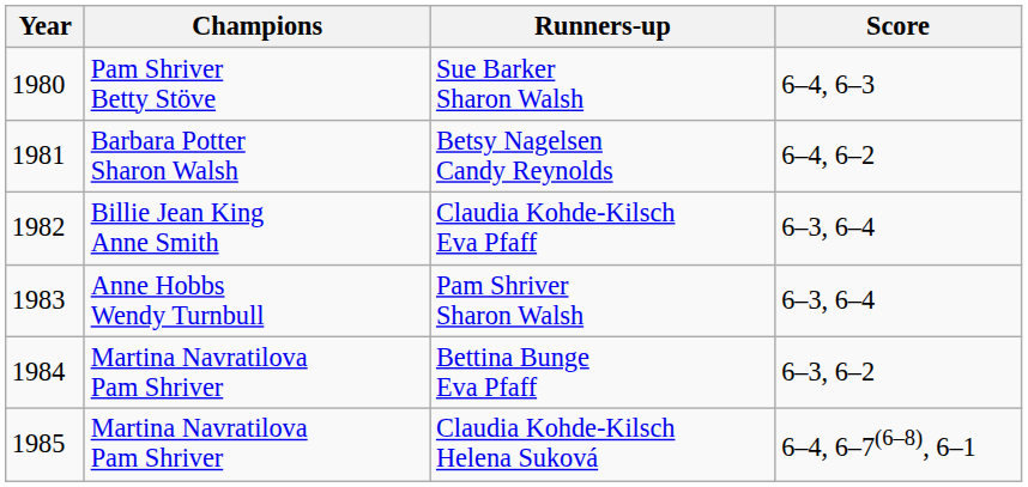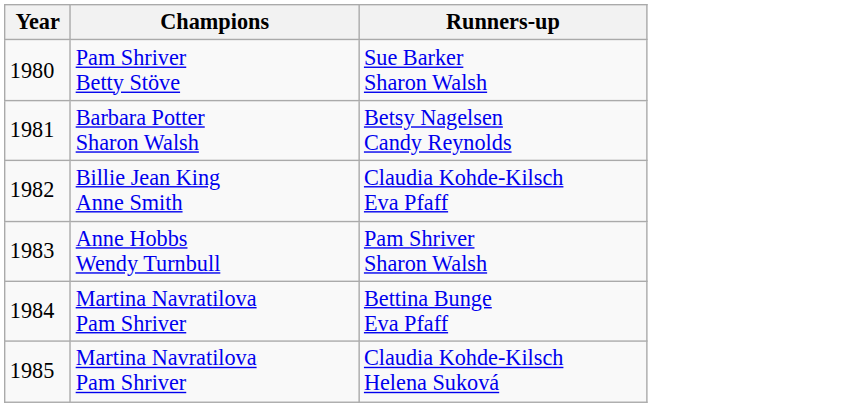 <table class="sortable wikitable">
 <tr>
 <th style="width:40px">Year</th>
 <th style="width:200px">Champions</th>
 <th style="width:200px">Runners-up</th>
-<th style="width:140px" class="unsortable">Score</th>
 </tr>
 <tr>
 <td>1980</td>
 <td> <a href='#'>Pam Shriver</a> <br>  <a href='#'>Betty Stöve</a></td>
 <td> <a href='#'>Sue Barker</a> <br>  <a href='#'>Sharon Walsh</a></td>
-<td>6–4, 6–3</td>
 </tr>
 <tr>
 <td>1981</td>
 <td> <a href='#'>Barbara Potter</a> <br>  <a href='#'>Sharon Walsh</a></td>
 <td> <a href='#'>Betsy Nagelsen</a> <br>  <a href='#'>Candy Reynolds</a></td>
-<td>6–4, 6–2</td>
 </tr>
 <tr>
 <td>1982</td>
 <td> <a href='#'>Billie Jean King</a> <br>  <a href='#'>Anne Smith</a></td>
 <td> <a href='#'>Claudia Kohde-Kilsch</a> <br>  <a href='#'>Eva Pfaff</a></td>
-<td>6–3, 6–4</td>
 </tr>
 <tr>
 <td>1983</td>
 <td> <a href='#'>Anne Hobbs</a> <br>  <a href='#'>Wendy Turnbull</a></td>
 <td> <a href='#'>Pam Shriver</a> <br>  <a href='#'>Sharon Walsh</a></td>
-<td>6–3, 6–4</td>
 </tr>
 <tr>
 <td>1984</td>
 <td> <a href='#'>Martina Navratilova</a> <br>  <a href='#'>Pam Shriver</a></td>
 <td> <a href='#'>Bettina Bunge</a> <br>  <a href='#'>Eva Pfaff</a></td>
-<td>6–3, 6–2</td>
 </tr>
 <tr>
 <td>1985</td>
 <td> <a href='#'>Martina Navratilova</a> <br>  <a href='#'>Pam Shriver</a></td>
 <td> <a href='#'>Claudia Kohde-Kilsch</a> <br>  <a href='#'>Helena Suková</a></td>
-<td>6–4, 6–7<sup>(6–8)</sup>, 6–1</td>
 </tr>
 </table>
